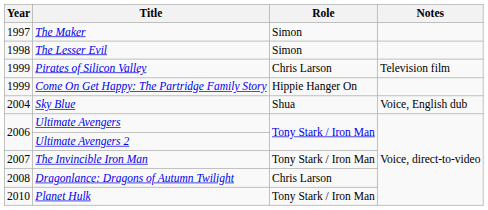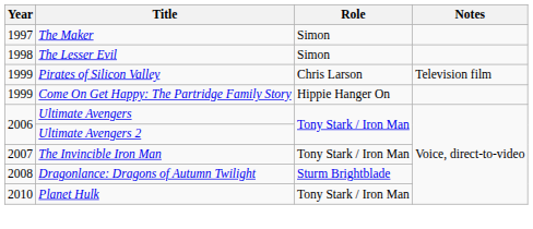 <table class="wikitable sortable">
 <tr>
 <th>Year</th>
 <th>Title</th>
 <th>Role</th>
 <th class="unsortable">Notes</th>
 </tr>
 <tr>
 <td>1997</td>
 <td data-sort-value="Maker, The"><em><a href='#'>The Maker</a></em></td>
 <td>Simon</td>
 <td></td>
 </tr>
 <tr>
 <td>1998</td>
 <td data-sort-value="Lesser Evil, The"><em><a href='#'>The Lesser Evil</a></em></td>
 <td>Simon</td>
 <td></td>
 </tr>
 <tr>
 <td>1999</td>
 <td><em><a href='#'>Pirates of Silicon Valley</a></em></td>
 <td>Chris Larson</td>
 <td>Television film</td>
 </tr>
 <tr>
 <td>1999</td>
 <td><em><a href='#'>Come On Get Happy: The Partridge Family Story</a></em></td>
 <td>Hippie Hanger On</td>
 <td></td>
 </tr>
 <tr>
-<td>2004</td>
-<td><em><a href='#'>Sky Blue</a></em></td>
-<td>Shua</td>
-<td>Voice, English dub</td>
-</tr>
-<tr>
 <td rowspan="2">2006</td>
 <td><em><a href='#'>Ultimate Avengers</a></em></td>
 <td rowspan="2"><a href='#'>Tony Stark / Iron Man</a></td>
 <td rowspan="5">Voice, direct-to-video</td>
 </tr>
 <tr>
 <td><em><a href='#'>Ultimate Avengers 2</a></em></td>
 </tr>
 <tr>
 <td>2007</td>
 <td data-sort-value="Invincible Iron Man, The"><em><a href='#'>The Invincible Iron Man</a></em></td>
 <td>Tony Stark / Iron Man</td>
 </tr>
 <tr>
 <td>2008</td>
 <td><em><a href='#'>Dragonlance: Dragons of Autumn Twilight</a></em></td>
-<td>Chris Larson</td>
+<td><a href='#'>Sturm Brightblade</a></td>
 </tr>
 <tr>
 <td>2010</td>
 <td><em><a href='#'>Planet Hulk</a></em></td>
 <td>Tony Stark / Iron Man</td>
 </tr>
 </table>
